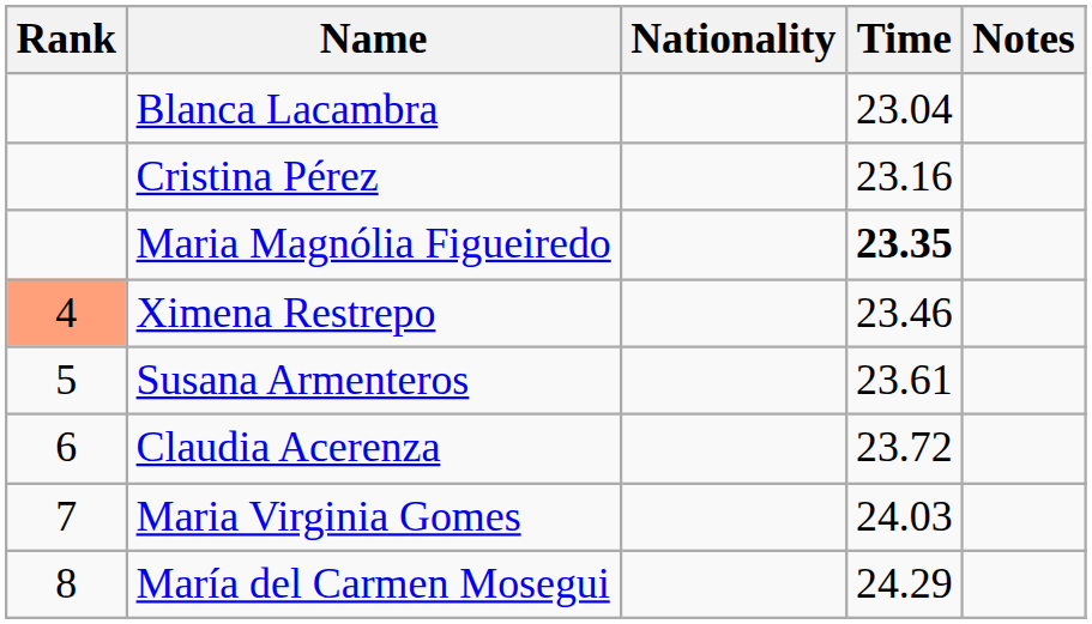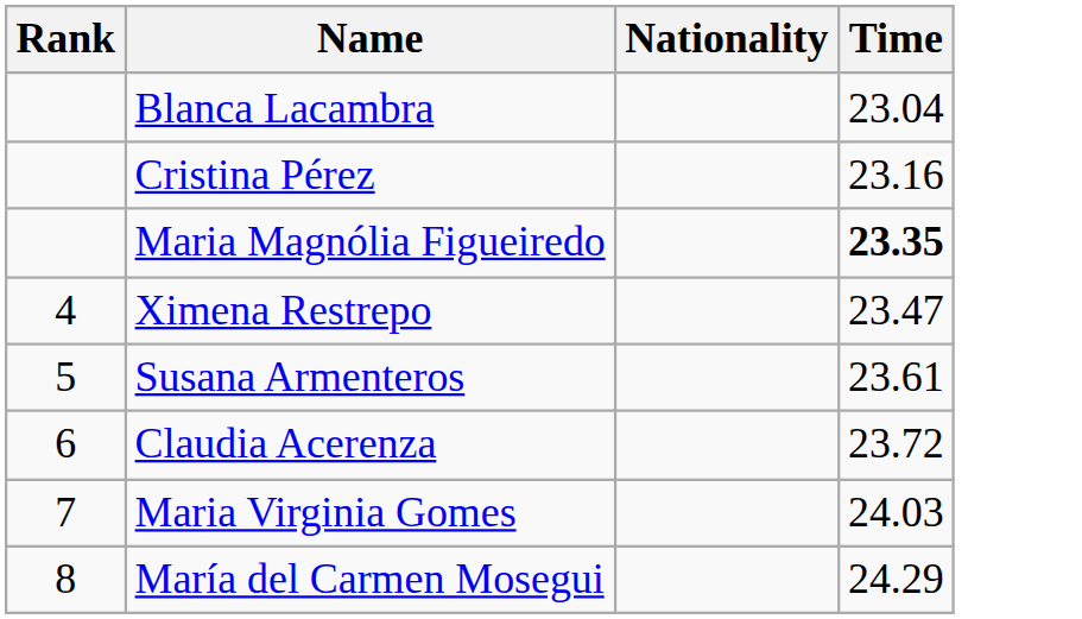 <table class="wikitable sortable" style="text-align:center">
 <tr>
 <th>Rank</th>
 <th>Name</th>
 <th>Nationality</th>
 <th>Time</th>
-<th>Notes</th>
 </tr>
 <tr>
 <td align=center></td>
 <td align=left><a href='#'>Blanca Lacambra</a></td>
 <td align=left></td>
 <td>23.04</td>
-<td></td>
 </tr>
 <tr>
 <td align=center></td>
 <td align=left><a href='#'>Cristina Pérez</a></td>
 <td align=left></td>
 <td>23.16</td>
-<td></td>
 </tr>
 <tr>
 <td align=center></td>
 <td align=left><a href='#'>Maria Magnólia Figueiredo</a></td>
 <td align=left></td>
 <td><strong>23.35</strong></td>
-<td></td>
 </tr>
 <tr>
-<td align=center style="background: lightsalmon;">4</td>
+<td align=center>4</td>
 <td align=left><a href='#'>Ximena Restrepo</a></td>
 <td align=left></td>
-<td>23.46</td>
-<td></td>
+<td>23.47</td>
 </tr>
 <tr>
 <td align=center>5</td>
 <td align=left><a href='#'>Susana Armenteros</a></td>
 <td align=left></td>
 <td>23.61</td>
-<td></td>
 </tr>
 <tr>
 <td align=center>6</td>
 <td align=left><a href='#'>Claudia Acerenza</a></td>
 <td align=left></td>
 <td>23.72</td>
-<td></td>
 </tr>
 <tr>
 <td align=center>7</td>
 <td align=left><a href='#'>Maria Virginia Gomes</a></td>
 <td align=left></td>
 <td>24.03</td>
-<td></td>
 </tr>
 <tr>
 <td align=center>8</td>
 <td align=left><a href='#'>María del Carmen Mosegui</a></td>
 <td align=left></td>
 <td>24.29</td>
-<td></td>
 </tr>
 </table>
